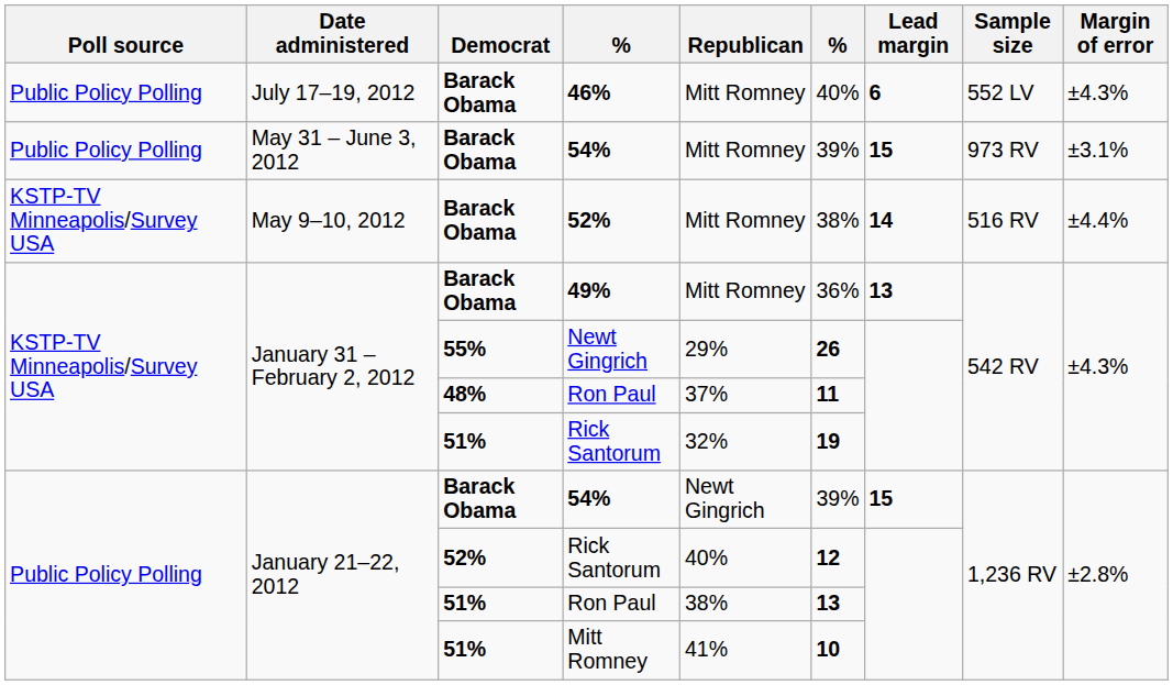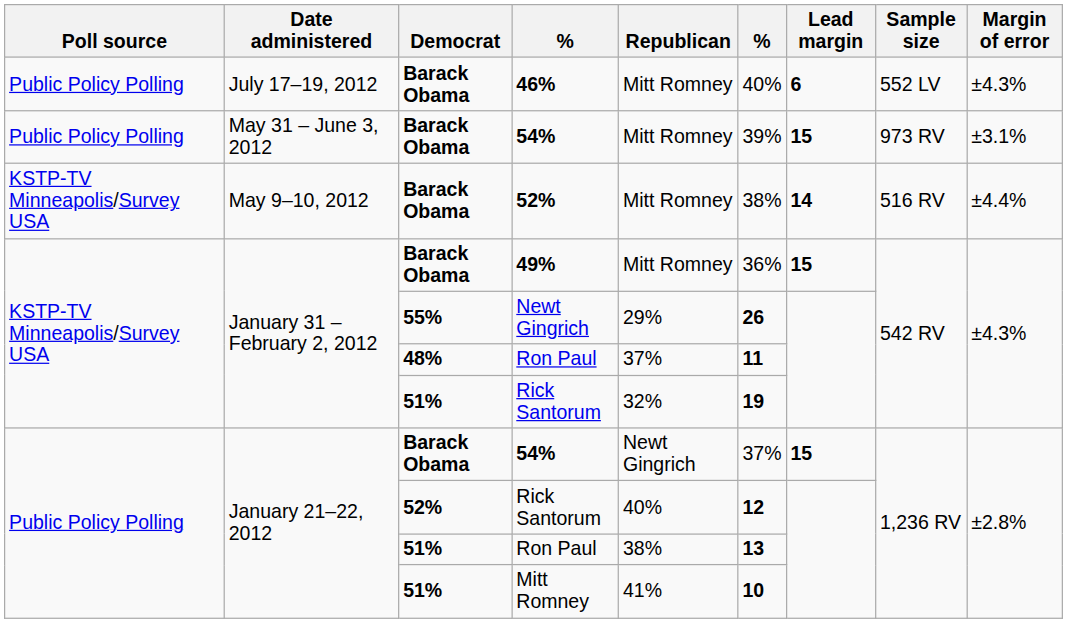 <table class="wikitable">
 <tr valign=bottom>
 <th>Poll source</th>
 <th>Date administered</th>
 <th>Democrat</th>
 <th>%</th>
 <th>Republican</th>
 <th>%</th>
 <th>Lead margin</th>
 <th>Sample size</th>
 <th>Margin of error</th>
 </tr>
 <tr>
 <td><a href='#'>Public Policy Polling</a></td>
 <td>July 17–19, 2012</td>
 <td><strong>Barack Obama</strong></td>
 <td><strong>46%</strong></td>
 <td>Mitt Romney</td>
 <td>40%</td>
 <td><strong>6</strong></td>
 <td>552 LV</td>
 <td>±4.3%</td>
 </tr>
 <tr>
 <td><a href='#'>Public Policy Polling</a></td>
 <td>May 31 – June 3, 2012</td>
 <td><strong>Barack Obama</strong></td>
 <td><strong>54%</strong></td>
 <td>Mitt Romney</td>
 <td>39%</td>
 <td><strong>15</strong></td>
 <td>973 RV</td>
 <td>±3.1%</td>
 </tr>
 <tr>
 <td><a href='#'>KSTP-TV Minneapolis</a>/<a href='#'>Survey USA</a></td>
 <td>May 9–10, 2012</td>
 <td><strong>Barack Obama</strong></td>
 <td><strong>52%</strong></td>
 <td>Mitt Romney</td>
 <td>38%</td>
 <td><strong>14</strong></td>
 <td>516 RV</td>
 <td>±4.4%</td>
 </tr>
 <tr>
 <td rowspan=4><a href='#'>KSTP-TV Minneapolis</a>/<a href='#'>Survey USA</a></td>
 <td rowspan=4>January 31 – February 2, 2012</td>
 <td><strong>Barack Obama</strong></td>
 <td><strong>49%</strong></td>
 <td>Mitt Romney</td>
 <td>36%</td>
-<td><strong>13</strong></td>
+<td><strong>15</strong></td>
 <td rowspan=4>542 RV</td>
 <td rowspan=4>±4.3%</td>
 </tr>
 <tr>
 <td><strong>55%</strong></td>
 <td><a href='#'>Newt Gingrich</a></td>
 <td>29%</td>
 <td><strong>26</strong></td>
 </tr>
 <tr>
 <td><strong>48%</strong></td>
 <td><a href='#'>Ron Paul</a></td>
 <td>37%</td>
 <td><strong>11</strong></td>
 </tr>
 <tr>
 <td><strong>51%</strong></td>
 <td><a href='#'>Rick Santorum</a></td>
 <td>32%</td>
 <td><strong>19</strong></td>
 </tr>
 <tr>
 <td rowspan=4><a href='#'>Public Policy Polling</a></td>
 <td rowspan=4>January 21–22, 2012</td>
 <td><strong>Barack Obama</strong></td>
 <td><strong>54%</strong></td>
 <td>Newt Gingrich</td>
-<td>39%</td>
+<td>37%</td>
 <td><strong>15</strong></td>
 <td rowspan=4>1,236 RV</td>
 <td rowspan=4>±2.8%</td>
 </tr>
 <tr>
 <td><strong>52%</strong></td>
 <td>Rick Santorum</td>
 <td>40%</td>
 <td><strong>12</strong></td>
 </tr>
 <tr>
 <td><strong>51%</strong></td>
 <td>Ron Paul</td>
 <td>38%</td>
 <td><strong>13</strong></td>
 </tr>
 <tr>
 <td><strong>51%</strong></td>
 <td>Mitt Romney</td>
 <td>41%</td>
 <td><strong>10</strong></td>
 </tr>
 </table>
